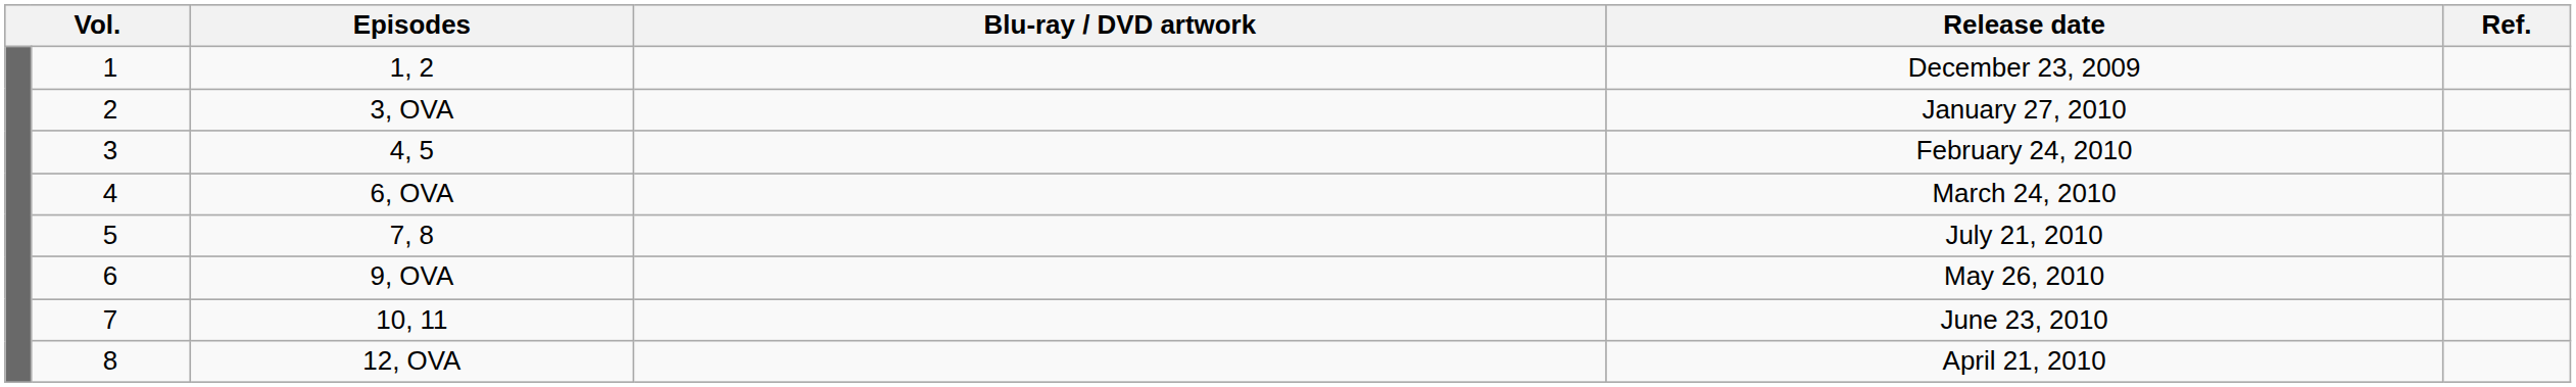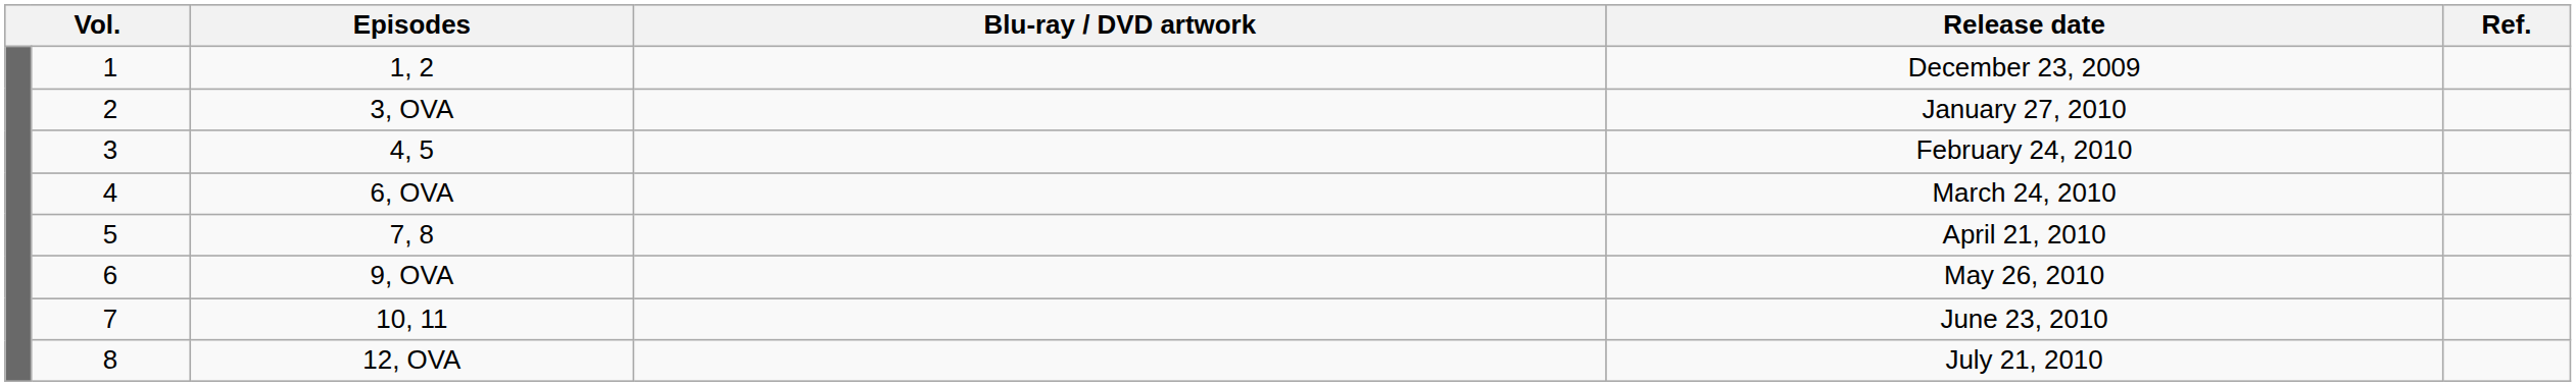 <table class="wikitable" style="text-align: center; width: 98%;">
 <tr>
 <th colspan="2">Vol.</th>
 <th>Episodes</th>
 <th>Blu-ray / DVD artwork</th>
 <th>Release date</th>
 <th width="5%">Ref.</th>
 </tr>
 <tr>
 <td rowspan="10" width="1%" style="background: DimGray;"></td>
 <td>1</td>
 <td>1, 2</td>
 <td></td>
 <td>December 23, 2009</td>
 <td></td>
 </tr>
 <tr>
 <td>2</td>
 <td>3, OVA</td>
 <td></td>
 <td>January 27, 2010</td>
 <td></td>
 </tr>
 <tr>
 <td>3</td>
 <td>4, 5</td>
 <td></td>
 <td>February 24, 2010</td>
 <td></td>
 </tr>
 <tr>
 <td>4</td>
 <td>6, OVA</td>
 <td></td>
 <td>March 24, 2010</td>
 <td></td>
 </tr>
 <tr>
 <td>5</td>
 <td>7, 8</td>
 <td></td>
-<td>July 21, 2010</td>
+<td>April 21, 2010</td>
 <td></td>
 </tr>
 <tr>
 <td>6</td>
 <td>9, OVA</td>
 <td></td>
 <td>May 26, 2010</td>
 <td></td>
 </tr>
 <tr>
 <td>7</td>
 <td>10, 11</td>
 <td></td>
 <td>June 23, 2010</td>
 <td></td>
 </tr>
 <tr>
 <td>8</td>
 <td>12, OVA</td>
 <td></td>
-<td>April 21, 2010</td>
+<td>July 21, 2010</td>
 <td></td>
 </tr>
 </table>
